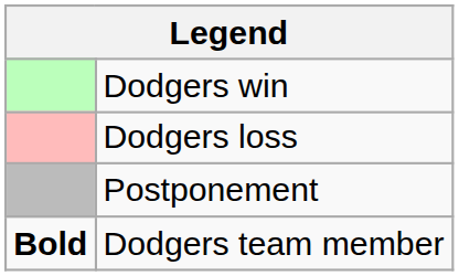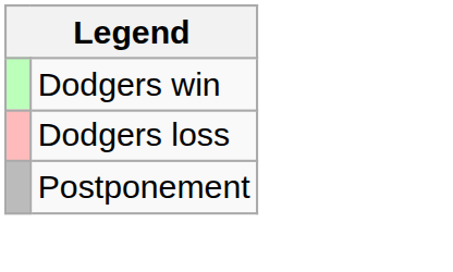 <table class="wikitable" style="font-size:90%">
 <tr>
 <th colspan="2">Legend</th>
 </tr>
 <tr>
 <td style="background:#bfb;"> </td>
 <td>Dodgers win</td>
 </tr>
 <tr>
 <td style="background:#fbb;"> </td>
 <td>Dodgers loss</td>
 </tr>
 <tr>
 <td style="background:#bbb;"> </td>
 <td>Postponement</td>
 </tr>
-<tr>
-<td><strong>Bold</strong></td>
-<td>Dodgers team member</td>
-</tr>
 </table>
